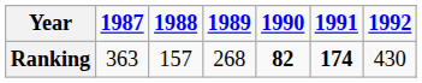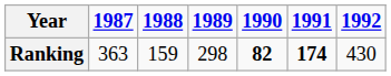 <table class="wikitable" style="font-size: 95%;">
 <tr>
 <th>Year</th>
 <td align="center"><strong><a href='#'>1987</a></strong></td>
 <td align="center"><strong><a href='#'>1988</a></strong></td>
 <td align="center"><strong><a href='#'>1989</a></strong></td>
 <td align="center"><strong><a href='#'>1990</a></strong></td>
 <td align="center"><strong><a href='#'>1991</a></strong></td>
 <td align="center"><strong><a href='#'>1992</a></strong></td>
 </tr>
 <tr>
 <th>Ranking</th>
 <td align="center">363</td>
-<td align="center"><small></small> 157</td>
-<td align="center"><small></small> 268</td>
+<td align="center"><small></small> 159</td>
+<td align="center"><small></small> 298</td>
 <td align="center"><small></small> <strong>82</strong></td>
 <td align="center"><strong><small></small> 174</strong></td>
 <td align="center"><small></small> 430</td>
 </tr>
 </table>
